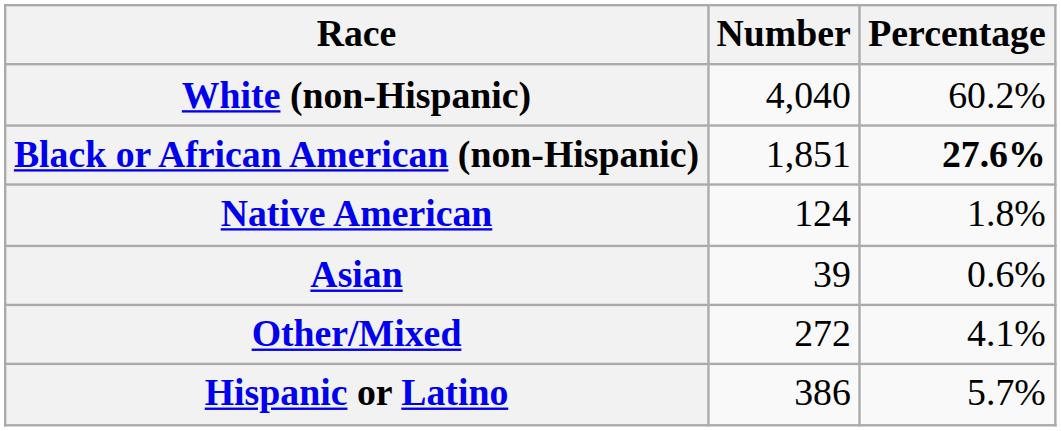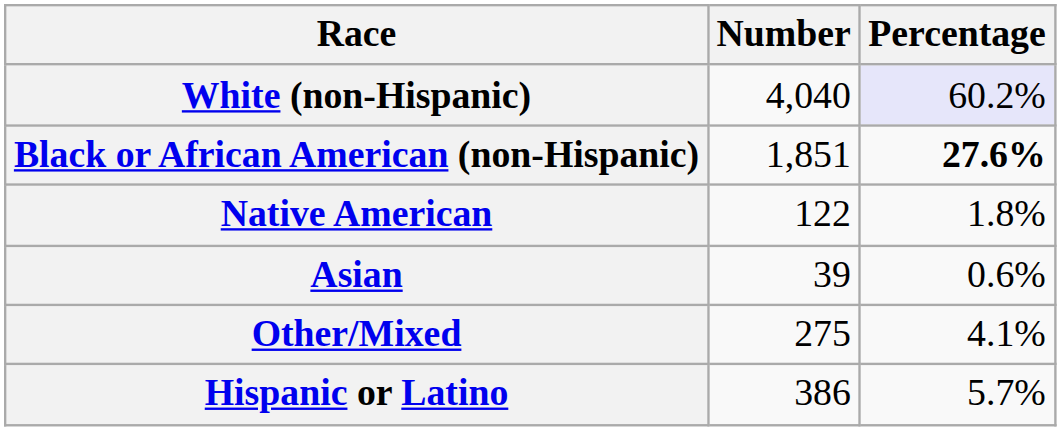 <table class="wikitable" style="text-align:right">
 <tr>
 <th scope="col">Race</th>
 <th scope="col">Number</th>
 <th scope="col">Percentage</th>
 </tr>
 <tr>
 <th scope="row"><a href='#'>White</a> (non-Hispanic)</th>
 <td>4,040</td>
-<td>60.2%</td>
+<td style="background: lavender;">60.2%</td>
 </tr>
 <tr>
 <th scope="row"><a href='#'>Black or African American</a> (non-Hispanic)</th>
 <td>1,851</td>
 <td><strong>27.6%</strong></td>
 </tr>
 <tr>
 <th scope="row"><a href='#'>Native American</a></th>
-<td>124</td>
+<td>122</td>
 <td>1.8%</td>
 </tr>
 <tr>
 <th scope="row"><a href='#'>Asian</a></th>
 <td>39</td>
 <td>0.6%</td>
 </tr>
 <tr>
 <th scope="row"><a href='#'>Other/Mixed</a></th>
-<td>272</td>
+<td>275</td>
 <td>4.1%</td>
 </tr>
 <tr>
 <th scope="row"><a href='#'>Hispanic</a> or <a href='#'>Latino</a></th>
 <td>386</td>
 <td>5.7%</td>
 </tr>
 </table>
